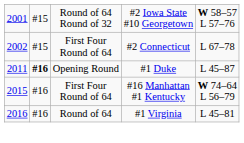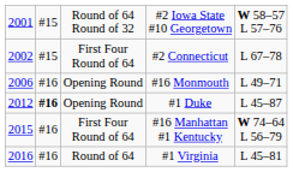 <table class="wikitable">
 <tr align="center">
 <td><a href='#'>2001</a></td>
 <td>#15</td>
 <td>Round of 64<br>Round of 32</td>
 <td>#2 <a href='#'>Iowa State</a><br>#10 <a href='#'>Georgetown</a></td>
 <td><strong>W</strong> 58–57<br>L 57–76</td>
 </tr>
 <tr align="center">
 <td><a href='#'>2002</a></td>
 <td>#15</td>
 <td>First Four<br>Round of 64</td>
 <td>#2 <a href='#'>Connecticut</a></td>
 <td>L 67–78</td>
 </tr>
 <tr align="center">
-<td><a href='#'>2011</a></td>
+<td><a href='#'>2006</a></td>
+<td>#16</td>
+<td>Opening Round</td>
+<td>#16 <a href='#'>Monmouth</a></td>
+<td>L 49–71</td>
+</tr>
+<tr align="center">
+<td><a href='#'>2012</a></td>
 <td><strong>#16</strong></td>
 <td>Opening Round</td>
 <td>#1 <a href='#'>Duke</a></td>
 <td>L 45–87</td>
 </tr>
 <tr align="center">
 <td><a href='#'>2015</a></td>
 <td>#16</td>
 <td>First Four<br>Round of 64</td>
 <td>#16 <a href='#'>Manhattan</a><br>#1 <a href='#'>Kentucky</a></td>
 <td><strong>W</strong> 74–64<br>L 56–79</td>
 </tr>
 <tr align="center">
 <td><a href='#'>2016</a></td>
 <td>#16</td>
 <td>Round of 64</td>
 <td>#1 <a href='#'>Virginia</a></td>
 <td>L 45–81</td>
 </tr>
 </table>
